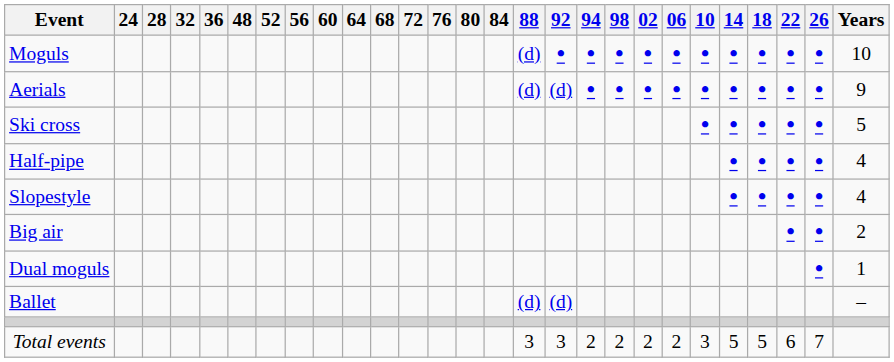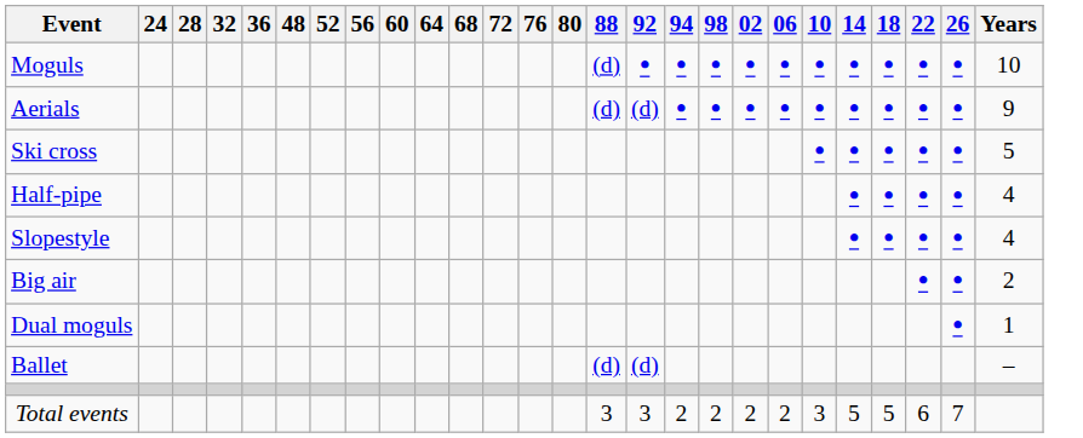 <table class="wikitable" style="text-align:center">
 <tr>
 <th>Event</th>
 <th>24</th>
 <th>28</th>
 <th>32</th>
 <th>36</th>
 <th>48</th>
 <th>52</th>
 <th>56</th>
 <th>60</th>
 <th>64</th>
 <th>68</th>
 <th>72</th>
 <th>76</th>
 <th>80</th>
-<th>84</th>
 <th><a href='#'>88</a></th>
 <th><a href='#'>92</a></th>
 <th><a href='#'>94</a></th>
 <th><a href='#'>98</a></th>
 <th><a href='#'>02</a></th>
 <th><a href='#'>06</a></th>
 <th><a href='#'>10</a></th>
 <th><a href='#'>14</a></th>
 <th><a href='#'>18</a></th>
 <th><a href='#'>22</a></th>
 <th><a href='#'>26</a></th>
 <th>Years</th>
 </tr>
 <tr>
 <td align=left><a href='#'>Moguls</a></td>
-<td></td>
 <td></td>
 <td></td>
 <td></td>
 <td></td>
 <td></td>
 <td></td>
 <td></td>
 <td></td>
 <td></td>
 <td></td>
 <td></td>
 <td></td>
 <td></td>
 <td><a href='#'>(d)</a></td>
 <td><big><strong><a href='#'>•</a></strong></big></td>
 <td><big><strong><a href='#'>•</a></strong></big></td>
 <td><big><strong><a href='#'>•</a></strong></big></td>
 <td><big><strong><a href='#'>•</a></strong></big></td>
 <td><big><strong><a href='#'>•</a></strong></big></td>
 <td><big><strong><a href='#'>•</a></strong></big></td>
 <td><big><strong><a href='#'>•</a></strong></big></td>
 <td><big><strong><a href='#'>•</a></strong></big></td>
 <td><big><strong><a href='#'>•</a></strong></big></td>
 <td><big><strong><a href='#'>•</a></strong></big></td>
 <td>10</td>
 </tr>
 <tr>
 <td align=left><a href='#'>Aerials</a></td>
 <td></td>
 <td></td>
 <td></td>
 <td></td>
 <td></td>
 <td></td>
 <td></td>
 <td></td>
 <td></td>
 <td></td>
 <td></td>
 <td></td>
 <td></td>
-<td></td>
 <td><a href='#'>(d)</a></td>
 <td><a href='#'>(d)</a></td>
 <td><big><strong><a href='#'>•</a></strong></big></td>
 <td><big><strong><a href='#'>•</a></strong></big></td>
 <td><big><strong><a href='#'>•</a></strong></big></td>
 <td><big><strong><a href='#'>•</a></strong></big></td>
 <td><big><strong><a href='#'>•</a></strong></big></td>
 <td><big><strong><a href='#'>•</a></strong></big></td>
 <td><big><strong><a href='#'>•</a></strong></big></td>
 <td><big><strong><a href='#'>•</a></strong></big></td>
 <td><big><strong><a href='#'>•</a></strong></big></td>
 <td>9</td>
 </tr>
 <tr>
 <td align=left><a href='#'>Ski cross</a></td>
-<td></td>
 <td></td>
 <td></td>
 <td></td>
 <td></td>
 <td></td>
 <td></td>
 <td></td>
 <td></td>
 <td></td>
 <td></td>
 <td></td>
 <td></td>
 <td></td>
 <td></td>
 <td></td>
 <td></td>
 <td></td>
 <td></td>
 <td></td>
 <td><big><strong><a href='#'>•</a></strong></big></td>
 <td><big><strong><a href='#'>•</a></strong></big></td>
 <td><big><strong><a href='#'>•</a></strong></big></td>
 <td><big><strong><a href='#'>•</a></strong></big></td>
 <td><big><strong><a href='#'>•</a></strong></big></td>
 <td>5</td>
 </tr>
 <tr>
 <td align=left><a href='#'>Half-pipe</a></td>
 <td></td>
 <td></td>
 <td></td>
 <td></td>
 <td></td>
 <td></td>
 <td></td>
 <td></td>
 <td></td>
 <td></td>
 <td></td>
 <td></td>
 <td></td>
 <td></td>
 <td></td>
 <td></td>
 <td></td>
 <td></td>
 <td></td>
 <td></td>
-<td></td>
 <td><big><strong><a href='#'>•</a></strong></big></td>
 <td><big><strong><a href='#'>•</a></strong></big></td>
 <td><big><strong><a href='#'>•</a></strong></big></td>
 <td><big><strong><a href='#'>•</a></strong></big></td>
 <td>4</td>
 </tr>
 <tr>
 <td align=left><a href='#'>Slopestyle</a></td>
 <td></td>
 <td></td>
 <td></td>
 <td></td>
 <td></td>
 <td></td>
 <td></td>
 <td></td>
 <td></td>
 <td></td>
 <td></td>
 <td></td>
 <td></td>
 <td></td>
 <td></td>
 <td></td>
 <td></td>
 <td></td>
 <td></td>
 <td></td>
-<td></td>
 <td><big><strong><a href='#'>•</a></strong></big></td>
 <td><big><strong><a href='#'>•</a></strong></big></td>
 <td><big><strong><a href='#'>•</a></strong></big></td>
 <td><big><strong><a href='#'>•</a></strong></big></td>
 <td>4</td>
 </tr>
 <tr>
 <td align=left><a href='#'>Big air</a></td>
-<td></td>
 <td></td>
 <td></td>
 <td></td>
 <td></td>
 <td></td>
 <td></td>
 <td></td>
 <td></td>
 <td></td>
 <td></td>
 <td></td>
 <td></td>
 <td></td>
 <td></td>
 <td></td>
 <td></td>
 <td></td>
 <td></td>
 <td></td>
 <td></td>
 <td></td>
 <td></td>
 <td><big><strong><a href='#'>•</a></strong></big></td>
 <td><big><strong><a href='#'>•</a></strong></big></td>
 <td>2</td>
 </tr>
 <tr>
 <td align=left><a href='#'>Dual moguls</a></td>
 <td></td>
 <td></td>
 <td></td>
 <td></td>
 <td></td>
 <td></td>
 <td></td>
 <td></td>
 <td></td>
 <td></td>
 <td></td>
 <td></td>
 <td></td>
 <td></td>
 <td></td>
 <td></td>
 <td></td>
 <td></td>
 <td></td>
 <td></td>
 <td></td>
 <td></td>
 <td></td>
-<td></td>
 <td><big><strong><a href='#'>•</a></strong></big></td>
 <td>1</td>
 </tr>
 <tr>
 <td align=left><a href='#'>Ballet</a></td>
-<td></td>
 <td></td>
 <td></td>
 <td></td>
 <td></td>
 <td></td>
 <td></td>
 <td></td>
 <td></td>
 <td></td>
 <td></td>
 <td></td>
 <td></td>
 <td></td>
 <td><a href='#'>(d)</a></td>
 <td><a href='#'>(d)</a></td>
 <td></td>
 <td></td>
 <td></td>
 <td></td>
 <td></td>
 <td></td>
 <td></td>
 <td></td>
 <td></td>
 <td>–</td>
 </tr>
 <tr bgcolor=lightgray>
 <td></td>
 <td></td>
 <td></td>
 <td></td>
 <td></td>
 <td></td>
 <td></td>
 <td></td>
 <td></td>
 <td></td>
 <td></td>
 <td></td>
 <td></td>
 <td></td>
 <td></td>
 <td></td>
 <td></td>
 <td></td>
 <td></td>
 <td></td>
 <td></td>
 <td></td>
 <td></td>
 <td></td>
 <td></td>
 <td></td>
-<td></td>
 </tr>
 <tr align=center>
 <td><em>Total events</em></td>
-<td></td>
 <td></td>
 <td></td>
 <td></td>
 <td></td>
 <td></td>
 <td></td>
 <td></td>
 <td></td>
 <td></td>
 <td></td>
 <td></td>
 <td></td>
 <td></td>
 <td>3</td>
 <td>3</td>
 <td>2</td>
 <td>2</td>
 <td>2</td>
 <td>2</td>
 <td>3</td>
 <td>5</td>
 <td>5</td>
 <td>6</td>
 <td>7</td>
 <td></td>
 </tr>
 </table>
